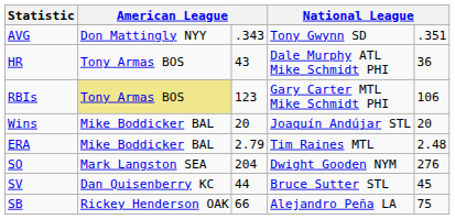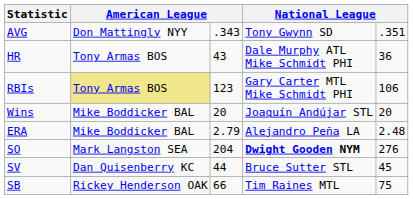 <table class="wikitable">
 <tr>
 <th>Statistic</th>
 <th colspan=2><a href='#'>American League</a></th>
 <th colspan=2><a href='#'>National League</a></th>
 </tr>
 <tr>
 <td><a href='#'>AVG</a></td>
 <td><a href='#'>Don Mattingly</a> NYY</td>
 <td>.343</td>
 <td><a href='#'>Tony Gwynn</a> SD</td>
 <td>.351</td>
 </tr>
 <tr>
 <td><a href='#'>HR</a></td>
 <td><a href='#'>Tony Armas</a> BOS</td>
 <td>43</td>
 <td><a href='#'>Dale Murphy</a> ATL<br><a href='#'>Mike Schmidt</a> PHI</td>
 <td>36</td>
 </tr>
 <tr>
 <td><a href='#'>RBIs</a></td>
 <td style="background: khaki;"><a href='#'>Tony Armas</a> BOS</td>
 <td>123</td>
 <td><a href='#'>Gary Carter</a> MTL<br><a href='#'>Mike Schmidt</a> PHI</td>
 <td>106</td>
 </tr>
 <tr>
 <td><a href='#'>Wins</a></td>
 <td><a href='#'>Mike Boddicker</a> BAL</td>
 <td>20</td>
 <td><a href='#'>Joaquín Andújar</a> STL</td>
 <td>20</td>
 </tr>
 <tr>
 <td><a href='#'>ERA</a></td>
 <td><a href='#'>Mike Boddicker</a> BAL</td>
 <td>2.79</td>
-<td><a href='#'>Tim Raines</a> MTL</td>
+<td><a href='#'>Alejandro Peña</a> LA</td>
 <td>2.48</td>
 </tr>
 <tr>
 <td><a href='#'>SO</a></td>
 <td><a href='#'>Mark Langston</a> SEA</td>
 <td>204</td>
-<td><a href='#'>Dwight Gooden</a> NYM</td>
+<td><strong><a href='#'>Dwight Gooden</a> NYM</strong></td>
 <td>276</td>
 </tr>
 <tr>
 <td><a href='#'>SV</a></td>
 <td><a href='#'>Dan Quisenberry</a> KC</td>
 <td>44</td>
 <td><a href='#'>Bruce Sutter</a> STL</td>
 <td>45</td>
 </tr>
 <tr>
 <td><a href='#'>SB</a></td>
 <td><a href='#'>Rickey Henderson</a> OAK</td>
 <td>66</td>
-<td><a href='#'>Alejandro Peña</a> LA</td>
+<td><a href='#'>Tim Raines</a> MTL</td>
 <td>75</td>
 </tr>
 </table>
